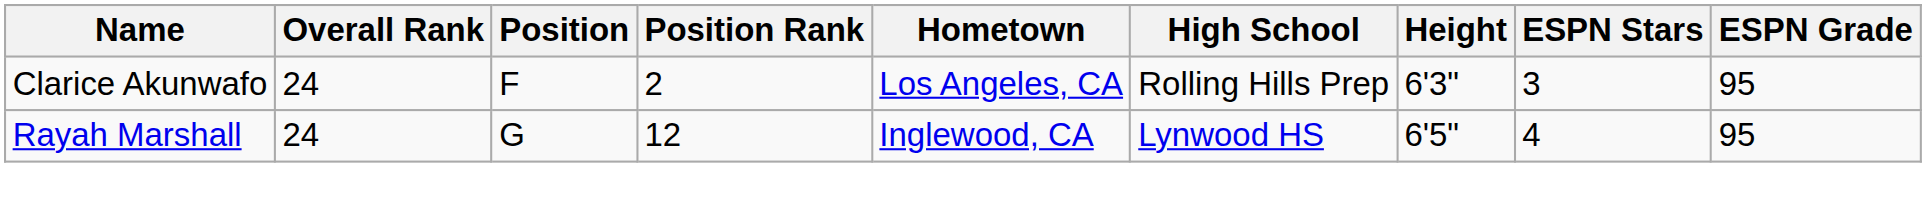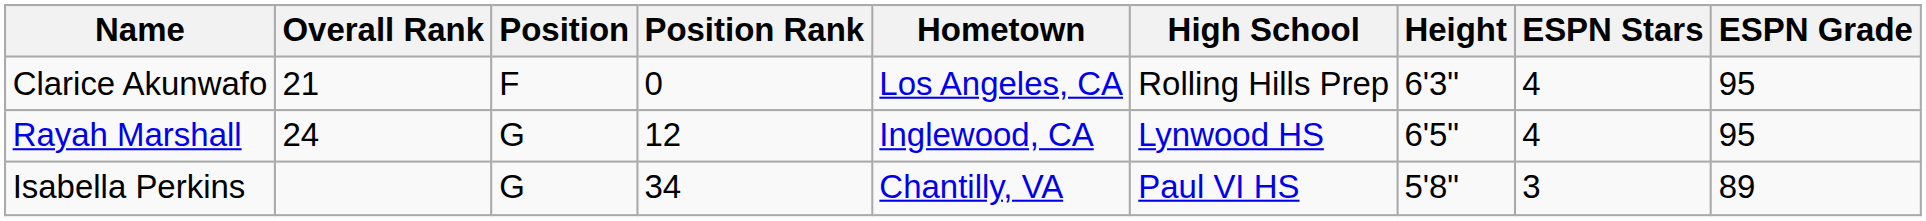 <table class="wikitable sortable">
 <tr>
 <th>Name</th>
 <th>Overall Rank</th>
 <th>Position</th>
 <th>Position Rank</th>
 <th>Hometown</th>
 <th>High School</th>
 <th>Height</th>
 <th>ESPN Stars</th>
 <th>ESPN Grade</th>
 </tr>
 <tr>
 <td>Clarice Akunwafo</td>
-<td>24</td>
+<td>21</td>
 <td>F</td>
-<td>2</td>
+<td>0</td>
 <td><a href='#'>Los Angeles, CA</a></td>
 <td>Rolling Hills Prep</td>
 <td>6'3"</td>
-<td>3</td>
+<td>4</td>
 <td>95</td>
 </tr>
 <tr>
 <td><a href='#'>Rayah Marshall</a></td>
 <td>24</td>
 <td>G</td>
 <td>12</td>
 <td><a href='#'>Inglewood, CA</a></td>
 <td><a href='#'>Lynwood HS</a></td>
 <td>6'5"</td>
 <td>4</td>
 <td>95</td>
 </tr>
+<tr>
+<td>Isabella Perkins</td>
+<td></td>
+<td>G</td>
+<td>34</td>
+<td><a href='#'>Chantilly, VA</a></td>
+<td><a href='#'>Paul VI HS</a></td>
+<td>5'8"</td>
+<td>3</td>
+<td>89</td>
+</tr>
 </table>
